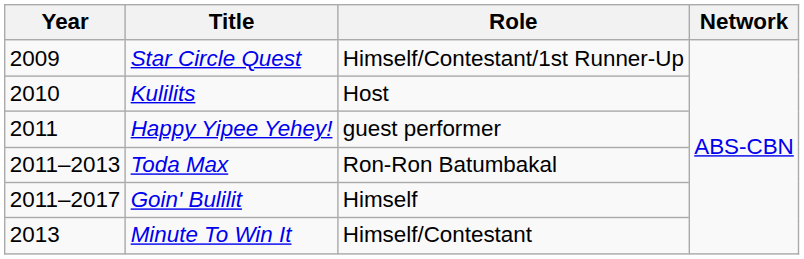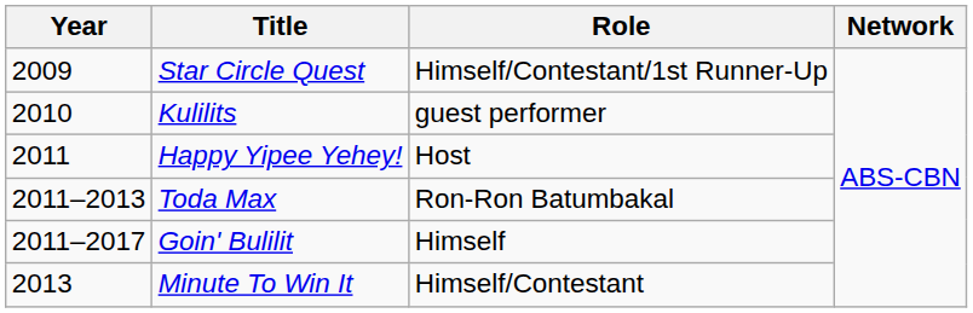 <table class="wikitable sortable">
 <tr>
 <th>Year</th>
 <th>Title</th>
 <th>Role</th>
 <th>Network</th>
 </tr>
 <tr>
 <td>2009</td>
 <td><em><a href='#'>Star Circle Quest</a></em></td>
 <td>Himself/Contestant/1st Runner-Up</td>
 <td rowspan=6><a href='#'>ABS-CBN</a></td>
 </tr>
 <tr>
 <td>2010</td>
 <td><em><a href='#'>Kulilits</a></em></td>
-<td>Host</td>
+<td>guest performer</td>
 </tr>
 <tr>
 <td>2011</td>
 <td><em><a href='#'>Happy Yipee Yehey!</a></em></td>
-<td>guest performer</td>
+<td>Host</td>
 </tr>
 <tr>
 <td>2011–2013</td>
 <td><em><a href='#'>Toda Max</a></em></td>
 <td>Ron-Ron Batumbakal</td>
 </tr>
 <tr>
 <td>2011–2017</td>
 <td><em><a href='#'>Goin' Bulilit</a></em></td>
 <td>Himself</td>
 </tr>
 <tr>
 <td>2013</td>
 <td><em><a href='#'>Minute To Win It</a></em></td>
 <td>Himself/Contestant</td>
 </tr>
 </table>
